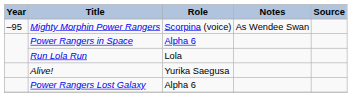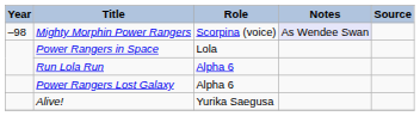 <table class="wikitable sortable plainrowheaders" style="width=95%; font-size: 95%;">
 <tr>
 <th style="background:#b0c4de;">Year </th>
 <th style="background:#b0c4de;">Title</th>
 <th style="background:#b0c4de;">Role </th>
 <th style="background:#b0c4de;" class="unsortable">Notes </th>
 <th style="background:#b0c4de;" class="unsortable">Source</th>
 </tr>
 <tr>
-<td>–95</td>
+<td>–98</td>
 <td><em><a href='#'>Mighty Morphin Power Rangers</a></em></td>
 <td><a href='#'>Scorpina</a> (voice)</td>
-<td>As Wendee Swan</td>
+<td style="background: lavender;">As Wendee Swan</td>
 <td></td>
 </tr>
 <tr>
 <td rowspan="2"></td>
 <td><em><a href='#'>Power Rangers in Space</a></em></td>
+<td>Lola</td>
+<td></td>
+<td></td>
+</tr>
+<tr>
+<td><em><a href='#'>Run Lola Run</a></em></td>
 <td><a href='#'>Alpha 6</a></td>
 <td></td>
 <td></td>
 </tr>
 <tr>
-<td><em><a href='#'>Run Lola Run</a></em></td>
-<td>Lola</td>
+<td></td>
+<td><em><a href='#'>Power Rangers Lost Galaxy</a></em></td>
+<td>Alpha 6</td>
 <td></td>
 <td></td>
 </tr>
 <tr>
 <td></td>
 <td><em>Alive!</em></td>
 <td>Yurika Saegusa</td>
 <td></td>
 <td></td>
 </tr>
 <tr>
-<td></td>
-<td><em><a href='#'>Power Rangers Lost Galaxy</a></em></td>
-<td>Alpha 6</td>
-<td></td>
-<td></td>
-</tr>
-<tr>
 </tr>
 </table>
